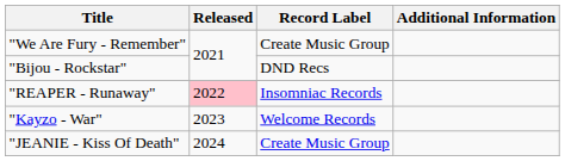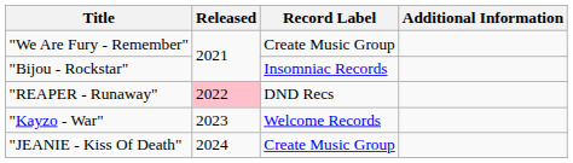 <table class="wikitable">
 <tr>
 <th>Title</th>
 <th>Released</th>
 <th>Record Label</th>
 <th>Additional Information</th>
 </tr>
 <tr>
 <td>"We Are Fury - Remember"</td>
 <td rowspan="2">2021</td>
 <td>Create Music Group</td>
 <td></td>
 </tr>
 <tr>
 <td>"Bijou - Rockstar"</td>
-<td>DND Recs</td>
+<td><a href='#'>Insomniac Records</a></td>
 <td></td>
 </tr>
 <tr>
 <td>"REAPER - Runaway"</td>
 <td style="background: pink;">2022</td>
-<td><a href='#'>Insomniac Records</a></td>
+<td>DND Recs</td>
 <td></td>
 </tr>
 <tr>
 <td>"<a href='#'>Kayzo</a> - War"</td>
 <td>2023</td>
 <td><a href='#'>Welcome Records</a></td>
 <td></td>
 </tr>
 <tr>
 <td>"JEANIE - Kiss Of Death"</td>
 <td>2024</td>
 <td><a href='#'>Create Music Group</a></td>
 <td></td>
 </tr>
 </table>
